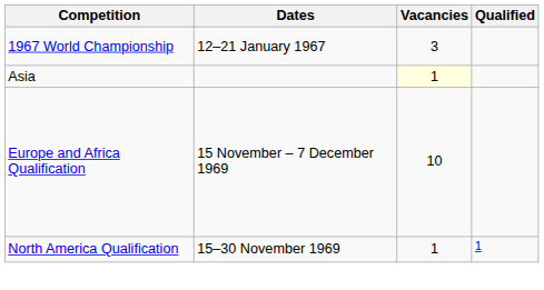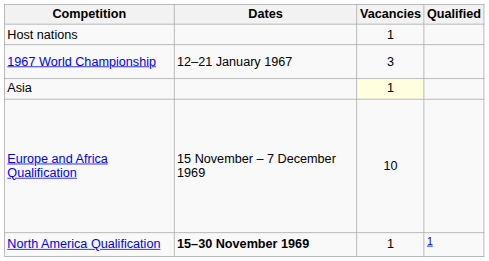 <table class="wikitable">
 <tr>
 <th>Competition</th>
 <th>Dates</th>
 <th>Vacancies</th>
 <th>Qualified</th>
+</tr>
+<tr>
+<td>Host nations</td>
+<td></td>
+<td style="text-align: center;">1</td>
+<td></td>
 </tr>
 <tr>
 <td><a href='#'>1967 World Championship</a></td>
 <td>12–21 January 1967</td>
 <td style="text-align: center;">3</td>
 <td><br><br></td>
 </tr>
 <tr>
 <td>Asia</td>
 <td></td>
 <td style="background: lightyellow; text-align: center;">1</td>
 <td></td>
 </tr>
 <tr>
 <td><a href='#'>Europe and Africa Qualification</a></td>
 <td>15 November – 7 December 1969</td>
 <td style="text-align: center;">10</td>
 <td><br><br><br><br><br><br><br><br><br></td>
 </tr>
 <tr>
 <td><a href='#'>North America Qualification</a></td>
-<td>15–30 November 1969</td>
+<td><strong>15–30 November 1969</strong></td>
 <td style="text-align: center;">1</td>
 <td><sup><a href='#'>1</a></sup></td>
 </tr>
 </table>
